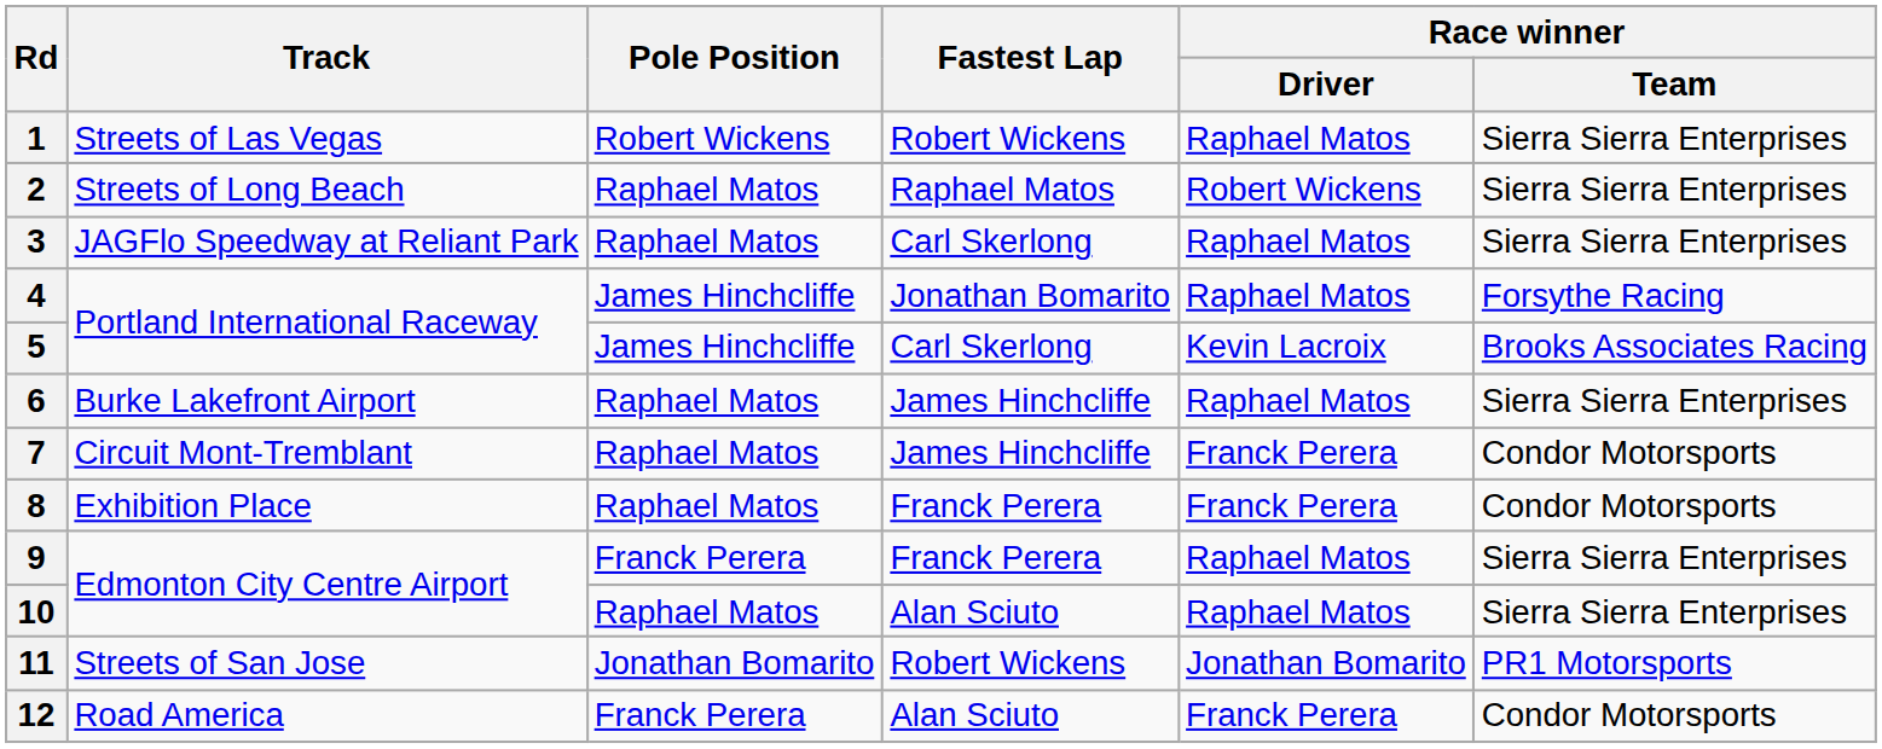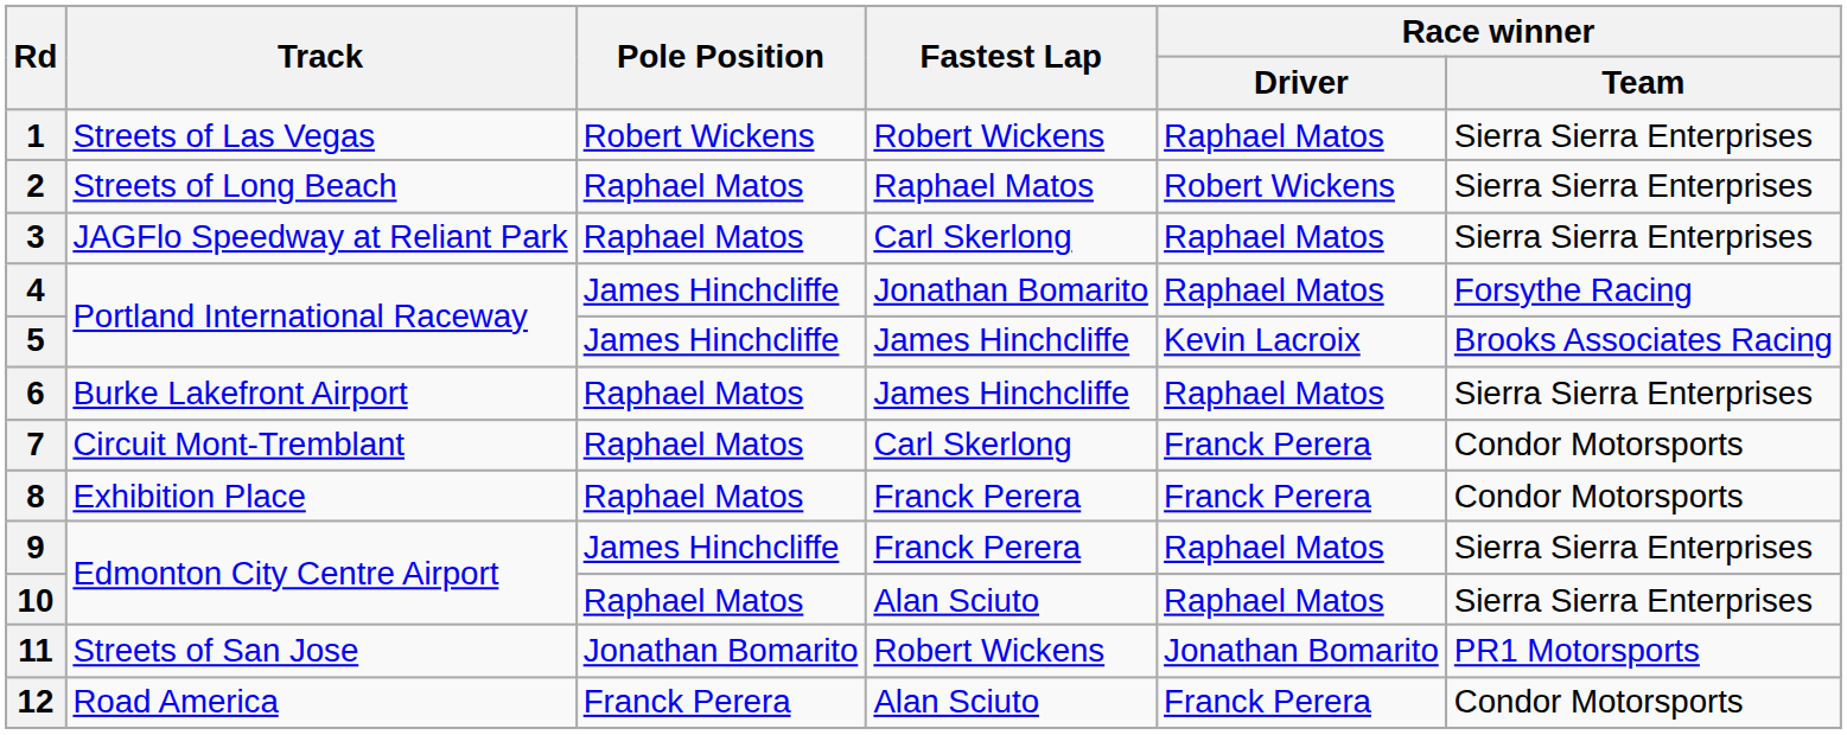 <table class="wikitable" style="font-size: 85%;">
 <tr>
 <th rowspan="2">Rd</th>
 <th rowspan="2">Track</th>
 <th rowspan="2">Pole Position</th>
 <th rowspan="2">Fastest Lap</th>
 <th colspan="2">Race winner</th>
 </tr>
 <tr>
 <th>Driver</th>
 <th>Team</th>
 </tr>
 <tr>
 <th>1</th>
 <td><a href='#'>Streets of Las Vegas</a></td>
 <td> <a href='#'>Robert Wickens</a></td>
 <td> <a href='#'>Robert Wickens</a></td>
 <td> <a href='#'>Raphael Matos</a></td>
 <td> Sierra Sierra Enterprises</td>
 </tr>
 <tr>
 <th>2</th>
 <td><a href='#'>Streets of Long Beach</a></td>
 <td> <a href='#'>Raphael Matos</a></td>
 <td> <a href='#'>Raphael Matos</a></td>
 <td> <a href='#'>Robert Wickens</a></td>
 <td> Sierra Sierra Enterprises</td>
 </tr>
 <tr>
 <th>3</th>
 <td><a href='#'>JAGFlo Speedway at Reliant Park</a></td>
 <td> <a href='#'>Raphael Matos</a></td>
 <td> <a href='#'>Carl Skerlong</a></td>
 <td> <a href='#'>Raphael Matos</a></td>
 <td> Sierra Sierra Enterprises</td>
 </tr>
 <tr>
 <th>4</th>
 <td rowspan="2"><a href='#'>Portland International Raceway</a></td>
 <td> <a href='#'>James Hinchcliffe</a></td>
 <td> <a href='#'>Jonathan Bomarito</a></td>
 <td> <a href='#'>Raphael Matos</a></td>
 <td> <a href='#'>Forsythe Racing</a></td>
 </tr>
 <tr>
 <th>5</th>
 <td> <a href='#'>James Hinchcliffe</a></td>
-<td> <a href='#'>Carl Skerlong</a></td>
+<td> <a href='#'>James Hinchcliffe</a></td>
 <td> <a href='#'>Kevin Lacroix</a></td>
 <td> <a href='#'>Brooks Associates Racing</a></td>
 </tr>
 <tr>
 <th>6</th>
 <td><a href='#'>Burke Lakefront Airport</a></td>
 <td> <a href='#'>Raphael Matos</a></td>
 <td> <a href='#'>James Hinchcliffe</a></td>
 <td> <a href='#'>Raphael Matos</a></td>
 <td> Sierra Sierra Enterprises</td>
 </tr>
 <tr>
 <th>7</th>
 <td><a href='#'>Circuit Mont-Tremblant</a></td>
 <td> <a href='#'>Raphael Matos</a></td>
-<td> <a href='#'>James Hinchcliffe</a></td>
+<td> <a href='#'>Carl Skerlong</a></td>
 <td> <a href='#'>Franck Perera</a></td>
 <td> Condor Motorsports</td>
 </tr>
 <tr>
 <th>8</th>
 <td><a href='#'>Exhibition Place</a></td>
 <td> <a href='#'>Raphael Matos</a></td>
 <td> <a href='#'>Franck Perera</a></td>
 <td> <a href='#'>Franck Perera</a></td>
 <td> Condor Motorsports</td>
 </tr>
 <tr>
 <th>9</th>
 <td rowspan="2"><a href='#'>Edmonton City Centre Airport</a></td>
-<td> <a href='#'>Franck Perera</a></td>
+<td> <a href='#'>James Hinchcliffe</a></td>
 <td> <a href='#'>Franck Perera</a></td>
 <td> <a href='#'>Raphael Matos</a></td>
 <td> Sierra Sierra Enterprises</td>
 </tr>
 <tr>
 <th>10</th>
 <td> <a href='#'>Raphael Matos</a></td>
 <td> <a href='#'>Alan Sciuto</a></td>
 <td> <a href='#'>Raphael Matos</a></td>
 <td> Sierra Sierra Enterprises</td>
 </tr>
 <tr>
 <th>11</th>
 <td><a href='#'>Streets of San Jose</a></td>
 <td> <a href='#'>Jonathan Bomarito</a></td>
 <td> <a href='#'>Robert Wickens</a></td>
 <td> <a href='#'>Jonathan Bomarito</a></td>
 <td> <a href='#'>PR1 Motorsports</a></td>
 </tr>
 <tr>
 <th>12</th>
 <td><a href='#'>Road America</a></td>
 <td> <a href='#'>Franck Perera</a></td>
 <td> <a href='#'>Alan Sciuto</a></td>
 <td> <a href='#'>Franck Perera</a></td>
 <td> Condor Motorsports</td>
 </tr>
 </table>
